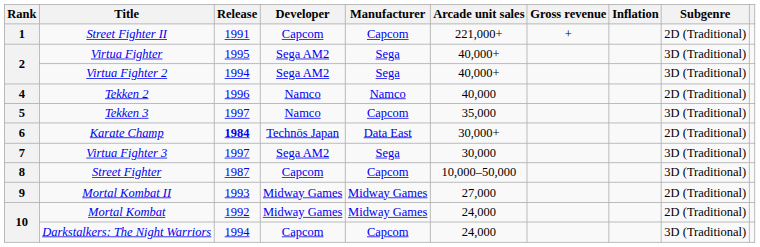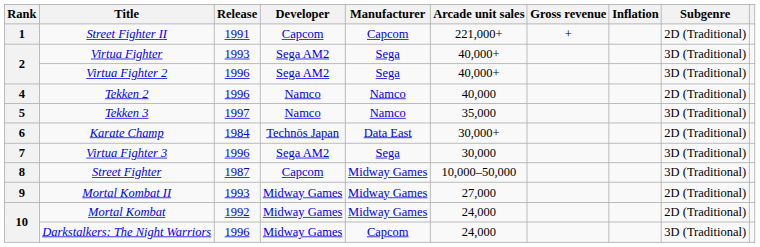 <table class="wikitable sortable" style="text-align:center">
 <tr>
 <th>Rank</th>
 <th>Title</th>
 <th>Release</th>
 <th>Developer</th>
 <th>Manufacturer</th>
 <th>Arcade unit sales</th>
 <th>Gross revenue</th>
 <th>Inflation</th>
 <th>Subgenre</th>
 <th class="unsortable"></th>
 </tr>
 <tr>
 <th scope="row" style="text-align:center;">1</th>
 <td><em><a href='#'>Street Fighter II</a></em></td>
 <td><a href='#'>1991</a></td>
 <td><a href='#'>Capcom</a></td>
 <td><a href='#'>Capcom</a></td>
 <td>221,000+</td>
 <td>+</td>
 <td></td>
 <td>2D (Traditional)</td>
 <td></td>
 </tr>
 <tr>
 <th scope="row" style="text-align:center;" rowspan="2">2</th>
 <td><em><a href='#'>Virtua Fighter</a></em></td>
-<td><a href='#'>1995</a></td>
+<td><a href='#'>1993</a></td>
 <td><a href='#'>Sega AM2</a></td>
 <td><a href='#'>Sega</a></td>
 <td>40,000+</td>
 <td></td>
 <td></td>
 <td>3D (Traditional)</td>
 <td></td>
 </tr>
 <tr>
 <td><em><a href='#'>Virtua Fighter 2</a></em></td>
-<td><a href='#'>1994</a></td>
+<td><a href='#'>1996</a></td>
 <td><a href='#'>Sega AM2</a></td>
 <td><a href='#'>Sega</a></td>
 <td>40,000+</td>
 <td></td>
 <td></td>
 <td>3D (Traditional)</td>
 <td></td>
 </tr>
 <tr>
 <th scope="row" style="text-align:center;">4</th>
 <td><em><a href='#'>Tekken 2</a></em></td>
 <td><a href='#'>1996</a></td>
 <td><a href='#'>Namco</a></td>
 <td><a href='#'>Namco</a></td>
 <td>40,000</td>
 <td></td>
 <td></td>
 <td>2D (Traditional)</td>
 <td></td>
 </tr>
 <tr>
 <th scope="row" style="text-align:center;">5</th>
 <td><em><a href='#'>Tekken 3</a></em></td>
 <td><a href='#'>1997</a></td>
 <td><a href='#'>Namco</a></td>
-<td><a href='#'>Capcom</a></td>
+<td><a href='#'>Namco</a></td>
 <td>35,000</td>
 <td></td>
 <td></td>
 <td>3D (Traditional)</td>
 <td></td>
 </tr>
 <tr>
 <th scope="row" style="text-align:center;">6</th>
 <td><em><a href='#'>Karate Champ</a></em></td>
-<td><strong><a href='#'>1984</a></strong></td>
+<td><a href='#'>1984</a></td>
 <td><a href='#'>Technōs Japan</a></td>
 <td><a href='#'>Data East</a></td>
 <td>30,000+</td>
 <td></td>
 <td></td>
 <td>2D (Traditional)</td>
 <td></td>
 </tr>
 <tr>
 <th scope="row" style="text-align:center;">7</th>
 <td><em><a href='#'>Virtua Fighter 3</a></em></td>
-<td><a href='#'>1997</a></td>
+<td><a href='#'>1996</a></td>
 <td><a href='#'>Sega AM2</a></td>
 <td><a href='#'>Sega</a></td>
 <td>30,000</td>
 <td></td>
 <td></td>
 <td>3D (Traditional)</td>
 <td></td>
 </tr>
 <tr>
 <th scope="row" style="text-align:center;">8</th>
 <td><em><a href='#'>Street Fighter</a></em></td>
 <td><a href='#'>1987</a></td>
 <td><a href='#'>Capcom</a></td>
-<td><a href='#'>Capcom</a></td>
+<td><a href='#'>Midway Games</a></td>
 <td>10,000–50,000</td>
 <td></td>
 <td></td>
 <td>3D (Traditional)</td>
 <td></td>
 </tr>
 <tr>
 <th scope="row" style="text-align:center;">9</th>
 <td><em><a href='#'>Mortal Kombat II</a></em></td>
 <td><a href='#'>1993</a></td>
 <td><a href='#'>Midway Games</a></td>
 <td><a href='#'>Midway Games</a></td>
 <td>27,000</td>
 <td></td>
 <td></td>
 <td>2D (Traditional)</td>
 <td></td>
 </tr>
 <tr>
 <th scope="row" style="text-align:center;" rowspan="2">10</th>
 <td><em><a href='#'>Mortal Kombat</a></em></td>
 <td><a href='#'>1992</a></td>
 <td><a href='#'>Midway Games</a></td>
 <td><a href='#'>Midway Games</a></td>
 <td>24,000</td>
 <td></td>
 <td></td>
 <td>2D (Traditional)</td>
 <td></td>
 </tr>
 <tr>
 <td><em><a href='#'>Darkstalkers: The Night Warriors</a></em></td>
-<td><a href='#'>1994</a></td>
-<td><a href='#'>Capcom</a></td>
+<td><a href='#'>1996</a></td>
+<td><a href='#'>Midway Games</a></td>
 <td><a href='#'>Capcom</a></td>
 <td>24,000</td>
 <td></td>
 <td></td>
 <td>3D (Traditional)</td>
 <td></td>
 </tr>
 </table>
